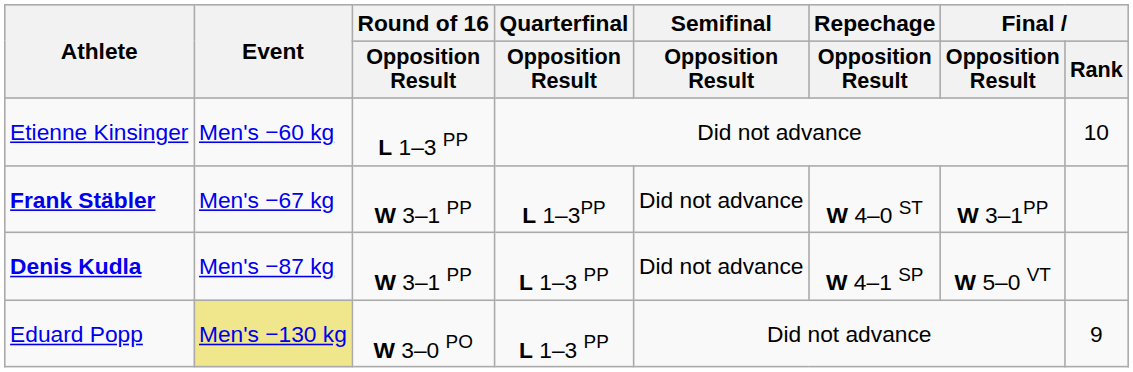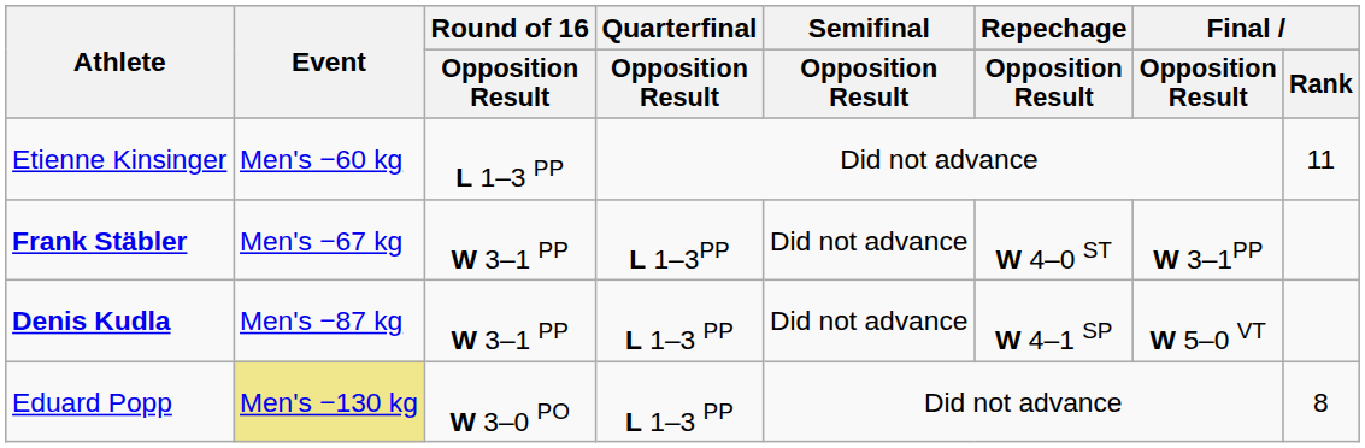 <table class="wikitable" style="font-size:90%">
 <tr>
 <th rowspan=2>Athlete</th>
 <th rowspan=2>Event</th>
 <th>Round of 16</th>
 <th>Quarterfinal</th>
 <th>Semifinal</th>
 <th>Repechage</th>
 <th colspan=2>Final / </th>
 </tr>
 <tr style="font-size: 95%">
 <th>Opposition<br>Result</th>
 <th>Opposition<br>Result</th>
 <th>Opposition<br>Result</th>
 <th>Opposition<br>Result</th>
 <th>Opposition<br>Result</th>
 <th>Rank</th>
 </tr>
 <tr align=center>
 <td align=left><a href='#'>Etienne Kinsinger</a></td>
 <td align=left><a href='#'>Men's −60 kg</a></td>
 <td><br><strong>L</strong> 1–3 <sup>PP</sup></td>
 <td colspan=4>Did not advance</td>
-<td>10</td>
+<td>11</td>
 </tr>
 <tr align=center>
 <td align=left><strong><a href='#'>Frank Stäbler</a></strong></td>
 <td align=left><a href='#'>Men's −67 kg</a></td>
 <td><br><strong>W</strong> 3–1 <sup>PP</sup></td>
 <td><br><strong>L</strong> 1–3<sup>PP</sup></td>
 <td>Did not advance</td>
 <td><br><strong>W</strong> 4–0 <sup>ST</sup></td>
 <td><br><strong>W</strong> 3–1<sup>PP</sup></td>
 <td></td>
 </tr>
 <tr align=center>
 <td align=left><strong><a href='#'>Denis Kudla</a></strong></td>
 <td align=left><a href='#'>Men's −87 kg</a></td>
 <td><br><strong>W</strong> 3–1 <sup>PP</sup></td>
 <td><br><strong>L</strong> 1–3 <sup>PP</sup></td>
 <td>Did not advance</td>
 <td><br><strong>W</strong> 4–1 <sup>SP</sup></td>
 <td><br><strong>W</strong> 5–0 <sup>VT</sup></td>
 <td></td>
 </tr>
 <tr align=center>
 <td align=left><a href='#'>Eduard Popp</a></td>
 <td align=left style="background: khaki;"><a href='#'>Men's −130 kg</a></td>
 <td><br><strong>W</strong> 3–0  <sup>PO</sup></td>
 <td><br><strong>L</strong> 1–3 <sup>PP</sup></td>
 <td colspan=3>Did not advance</td>
-<td>9</td>
+<td>8</td>
 </tr>
 </table>
